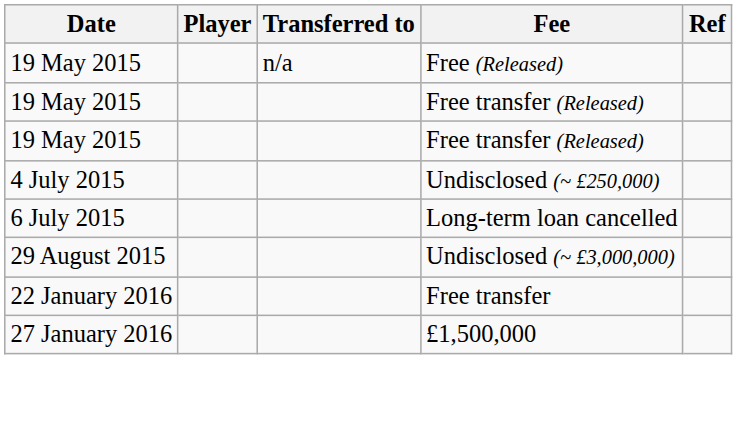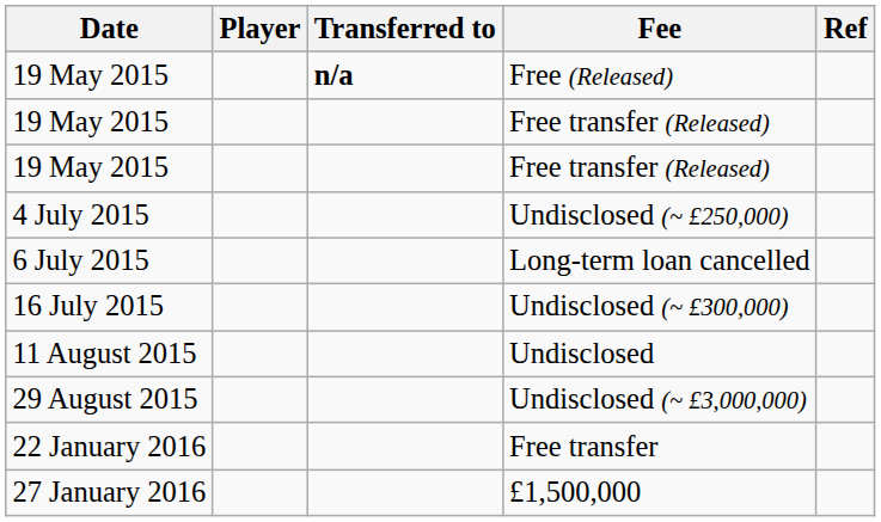 <table class="wikitable">
 <tr>
 <th>Date</th>
 <th>Player</th>
 <th>Transferred to</th>
 <th>Fee</th>
 <th>Ref</th>
 </tr>
 <tr>
 <td>19 May 2015</td>
 <td></td>
-<td>n/a</td>
+<td><strong>n/a</strong></td>
 <td>Free <small><em>(Released)</em></small></td>
 <td></td>
 </tr>
 <tr>
 <td>19 May 2015</td>
 <td></td>
 <td></td>
 <td>Free transfer <small><em>(Released)</em></small></td>
 <td></td>
 </tr>
 <tr>
 <td>19 May 2015</td>
 <td></td>
 <td></td>
 <td>Free transfer <small><em>(Released)</em></small></td>
 <td></td>
 </tr>
 <tr>
 <td>4 July 2015</td>
 <td></td>
 <td></td>
 <td>Undisclosed <small><em>(~ £250,000)</em></small></td>
 <td></td>
 </tr>
 <tr>
 <td>6 July 2015</td>
 <td></td>
 <td></td>
 <td>Long-term loan cancelled</td>
 <td></td>
 </tr>
 <tr>
+<td>16 July 2015</td>
+<td></td>
+<td></td>
+<td>Undisclosed <small><em>(~ £300,000)</em></small></td>
+<td></td>
+</tr>
+<tr>
+<td>11 August 2015</td>
+<td></td>
+<td></td>
+<td>Undisclosed</td>
+<td></td>
+</tr>
+<tr>
 <td>29 August 2015</td>
 <td></td>
 <td></td>
 <td>Undisclosed <small><em>(~ £3,000,000)</em></small></td>
 <td></td>
 </tr>
 <tr>
 <td>22 January 2016</td>
 <td></td>
 <td></td>
 <td>Free transfer</td>
 <td></td>
 </tr>
 <tr>
 <td>27 January 2016</td>
 <td></td>
 <td></td>
 <td>£1,500,000</td>
 <td></td>
 </tr>
 </table>
